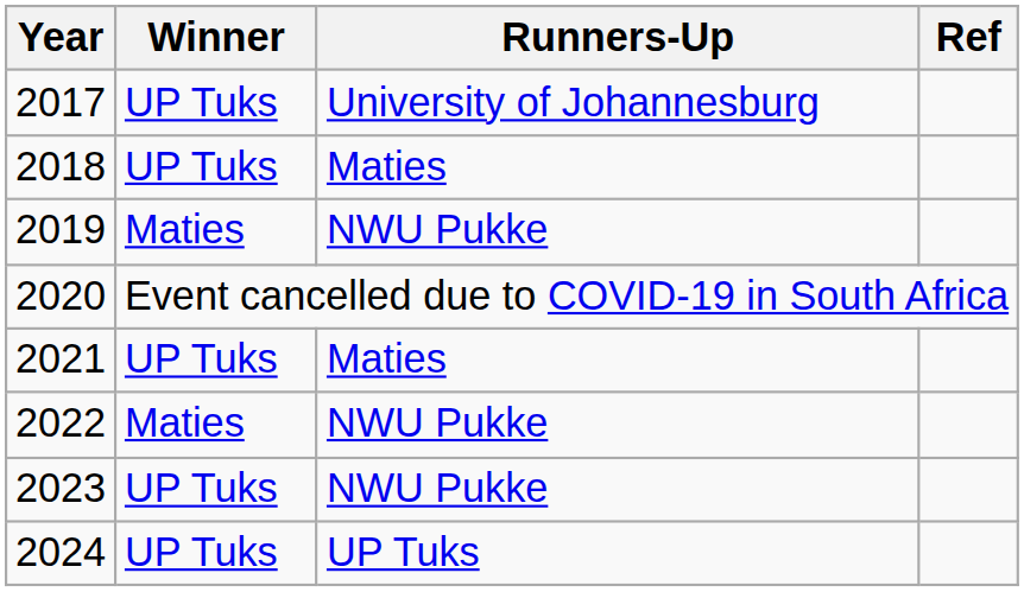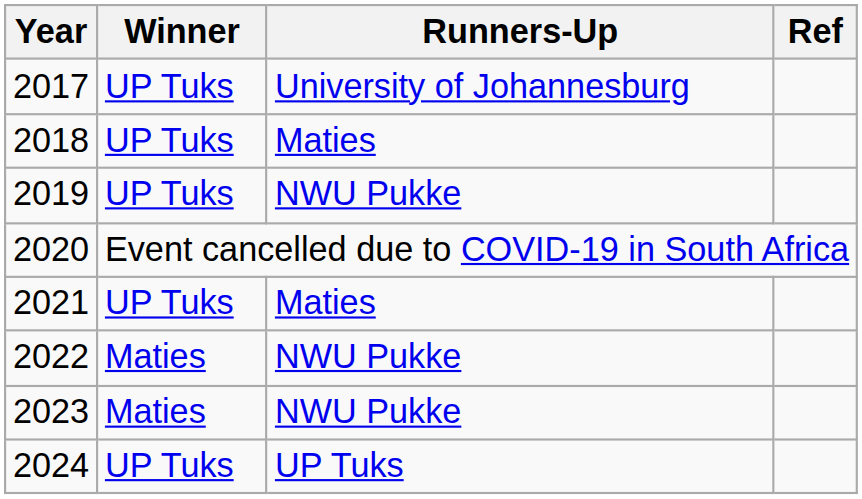 <table class="wikitable">
 <tr>
 <th>Year</th>
 <th>Winner</th>
 <th>Runners-Up</th>
 <th>Ref</th>
 </tr>
 <tr>
 <td>2017</td>
 <td><a href='#'>UP Tuks</a></td>
 <td><a href='#'>University of Johannesburg</a></td>
 <td></td>
 </tr>
 <tr>
 <td>2018</td>
 <td><a href='#'>UP Tuks</a></td>
 <td><a href='#'>Maties</a></td>
 <td></td>
 </tr>
 <tr>
 <td>2019</td>
-<td><a href='#'>Maties</a></td>
+<td><a href='#'>UP Tuks</a></td>
 <td><a href='#'>NWU Pukke</a></td>
 <td></td>
 </tr>
 <tr>
 <td>2020</td>
 <td colspan="3">Event cancelled due to <a href='#'>COVID-19 in South Africa</a></td>
 </tr>
 <tr>
 <td>2021</td>
 <td><a href='#'>UP Tuks</a></td>
 <td><a href='#'>Maties</a></td>
 <td></td>
 </tr>
 <tr>
 <td>2022</td>
 <td><a href='#'>Maties</a></td>
 <td><a href='#'>NWU Pukke</a></td>
 <td></td>
 </tr>
 <tr>
 <td>2023</td>
-<td><a href='#'>UP Tuks</a></td>
+<td><a href='#'>Maties</a></td>
 <td><a href='#'>NWU Pukke</a></td>
 <td></td>
 </tr>
 <tr>
 <td>2024</td>
 <td><a href='#'>UP Tuks</a></td>
 <td><a href='#'>UP Tuks</a></td>
 <td></td>
 </tr>
 </table>
